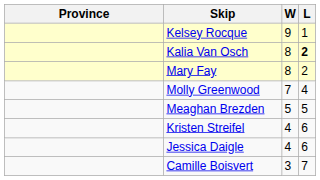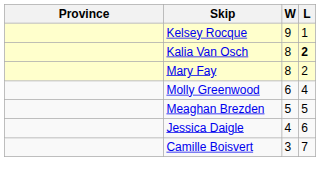 <table class="wikitable">
 <tr>
 <th width=205>Province</th>
 <th width=150>Skip</th>
 <th width=15>W</th>
 <th width=15>L</th>
 </tr>
 <tr bgcolor=#ffffcc>
 <td></td>
 <td><a href='#'>Kelsey Rocque</a></td>
 <td>9</td>
 <td>1</td>
 </tr>
 <tr bgcolor=#ffffcc>
 <td></td>
 <td><a href='#'>Kalia Van Osch</a></td>
 <td>8</td>
 <td><strong>2</strong></td>
 </tr>
 <tr bgcolor=#ffffcc>
 <td></td>
 <td><a href='#'>Mary Fay</a></td>
 <td>8</td>
 <td>2</td>
 </tr>
 <tr>
 <td></td>
 <td><a href='#'>Molly Greenwood</a></td>
-<td>7</td>
+<td>6</td>
 <td>4</td>
 </tr>
 <tr>
 <td></td>
 <td><a href='#'>Meaghan Brezden</a></td>
 <td>5</td>
 <td>5</td>
-</tr>
-<tr>
-<td></td>
-<td><a href='#'>Kristen Streifel</a></td>
-<td>4</td>
-<td>6</td>
 </tr>
 <tr>
 <td></td>
 <td><a href='#'>Jessica Daigle</a></td>
 <td>4</td>
 <td>6</td>
 </tr>
 <tr>
 <td></td>
 <td><a href='#'>Camille Boisvert</a></td>
 <td>3</td>
 <td>7</td>
 </tr>
 </table>
